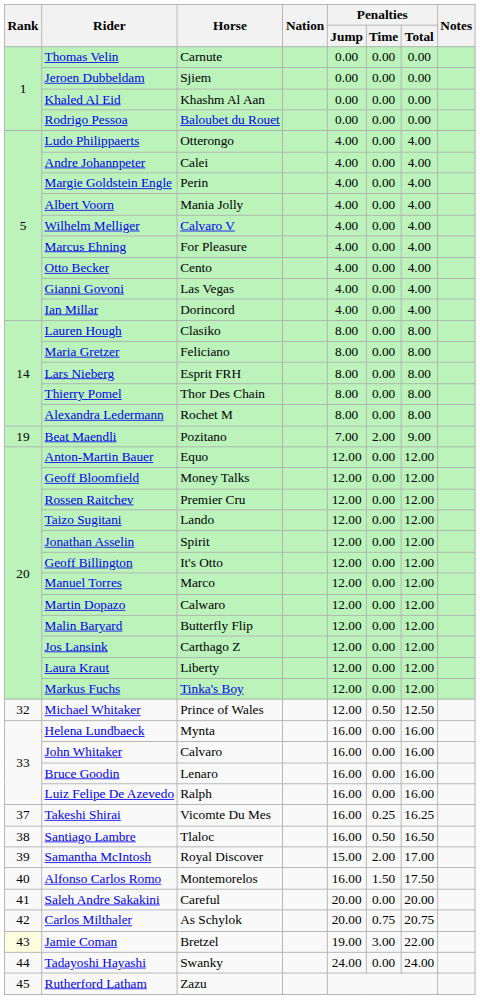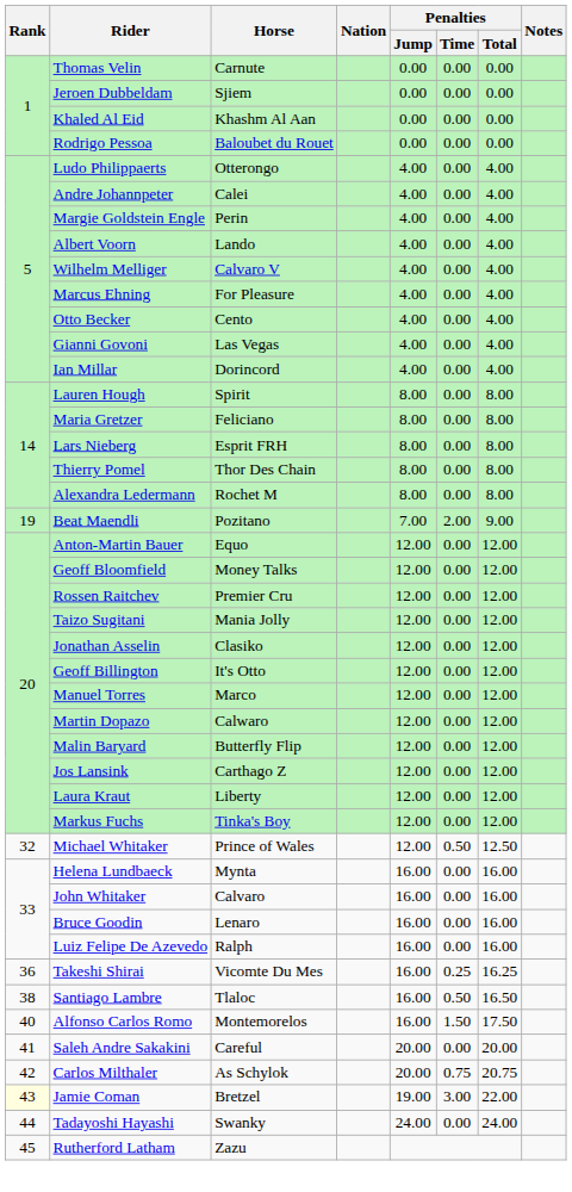 <table class="wikitable sortable" style="text-align:center">
 <tr>
 <th rowspan=2>Rank</th>
 <th rowspan=2>Rider</th>
 <th rowspan=2>Horse</th>
 <th rowspan=2>Nation</th>
 <th colspan=3>Penalties</th>
 <th rowspan=2>Notes</th>
 </tr>
 <tr>
 <th>Jump</th>
 <th>Time</th>
 <th>Total</th>
 </tr>
 <tr bgcolor=bbf3bb>
 <td rowspan="4">1</td>
 <td align="left"><a href='#'>Thomas Velin</a></td>
 <td align="left">Carnute</td>
 <td align=left></td>
 <td>0.00</td>
 <td>0.00</td>
 <td>0.00</td>
 <td></td>
 </tr>
 <tr bgcolor=bbf3bb>
 <td align="left"><a href='#'>Jeroen Dubbeldam</a></td>
 <td align=left>Sjiem</td>
 <td align=left></td>
 <td>0.00</td>
 <td>0.00</td>
 <td>0.00</td>
 <td></td>
 </tr>
 <tr bgcolor=bbf3bb>
 <td align="left"><a href='#'>Khaled Al Eid</a></td>
 <td align=left>Khashm Al Aan</td>
 <td align=left></td>
 <td>0.00</td>
 <td>0.00</td>
 <td>0.00</td>
 <td></td>
 </tr>
 <tr bgcolor=bbf3bb>
 <td align="left"><a href='#'>Rodrigo Pessoa</a></td>
 <td align="left"><a href='#'>Baloubet du Rouet</a></td>
 <td align=left></td>
 <td>0.00</td>
 <td>0.00</td>
 <td>0.00</td>
 <td></td>
 </tr>
 <tr bgcolor=bbf3bb>
 <td rowspan="9">5</td>
 <td align="left"><a href='#'>Ludo Philippaerts</a></td>
 <td align=left>Otterongo</td>
 <td align=left></td>
 <td>4.00</td>
 <td>0.00</td>
 <td>4.00</td>
 <td></td>
 </tr>
 <tr bgcolor=bbf3bb>
 <td align="left"><a href='#'>Andre Johannpeter</a></td>
 <td align=left>Calei</td>
 <td align=left></td>
 <td>4.00</td>
 <td>0.00</td>
 <td>4.00</td>
 <td></td>
 </tr>
 <tr bgcolor=bbf3bb>
 <td align="left"><a href='#'>Margie Goldstein Engle</a></td>
 <td align=left>Perin</td>
 <td align=left></td>
 <td>4.00</td>
 <td>0.00</td>
 <td>4.00</td>
 <td></td>
 </tr>
 <tr bgcolor=bbf3bb>
 <td align="left"><a href='#'>Albert Voorn</a></td>
-<td align=left>Mania Jolly</td>
+<td align=left>Lando</td>
 <td align="left"></td>
 <td>4.00</td>
 <td>0.00</td>
 <td>4.00</td>
 <td></td>
 </tr>
 <tr bgcolor=bbf3bb>
 <td align="left"><a href='#'>Wilhelm Melliger</a></td>
 <td align=left><a href='#'>Calvaro V</a></td>
 <td align="left"></td>
 <td>4.00</td>
 <td>0.00</td>
 <td>4.00</td>
 <td></td>
 </tr>
 <tr bgcolor=bbf3bb>
 <td align="left"><a href='#'>Marcus Ehning</a></td>
 <td align=left>For Pleasure</td>
 <td align=left></td>
 <td>4.00</td>
 <td>0.00</td>
 <td>4.00</td>
 <td></td>
 </tr>
 <tr bgcolor=bbf3bb>
 <td align="left"><a href='#'>Otto Becker</a></td>
 <td align=left>Cento</td>
 <td align=left></td>
 <td>4.00</td>
 <td>0.00</td>
 <td>4.00</td>
 <td></td>
 </tr>
 <tr bgcolor=bbf3bb>
 <td align="left"><a href='#'>Gianni Govoni</a></td>
 <td align=left>Las Vegas</td>
 <td align=left></td>
 <td>4.00</td>
 <td>0.00</td>
 <td>4.00</td>
 <td></td>
 </tr>
 <tr bgcolor=bbf3bb>
 <td align="left"><a href='#'>Ian Millar</a></td>
 <td align=left>Dorincord</td>
 <td align=left></td>
 <td>4.00</td>
 <td>0.00</td>
 <td>4.00</td>
 <td></td>
 </tr>
 <tr bgcolor=bbf3bb>
 <td rowspan="5">14</td>
 <td align="left"><a href='#'>Lauren Hough</a></td>
-<td align=left>Clasiko</td>
+<td align=left>Spirit</td>
 <td align=left></td>
 <td>8.00</td>
 <td>0.00</td>
 <td>8.00</td>
 <td></td>
 </tr>
 <tr bgcolor=bbf3bb>
 <td align="left"><a href='#'>Maria Gretzer</a></td>
 <td align=left>Feliciano</td>
 <td align=left></td>
 <td>8.00</td>
 <td>0.00</td>
 <td>8.00</td>
 <td></td>
 </tr>
 <tr bgcolor=bbf3bb>
 <td align="left"><a href='#'>Lars Nieberg</a></td>
 <td align=left>Esprit FRH</td>
 <td align=left></td>
 <td>8.00</td>
 <td>0.00</td>
 <td>8.00</td>
 <td></td>
 </tr>
 <tr bgcolor=bbf3bb>
 <td align="left"><a href='#'>Thierry Pomel</a></td>
 <td align=left>Thor Des Chain</td>
 <td align=left></td>
 <td>8.00</td>
 <td>0.00</td>
 <td>8.00</td>
 <td></td>
 </tr>
 <tr bgcolor=bbf3bb>
 <td align="left"><a href='#'>Alexandra Ledermann</a></td>
 <td align=left>Rochet M</td>
 <td align=left></td>
 <td>8.00</td>
 <td>0.00</td>
 <td>8.00</td>
 <td></td>
 </tr>
 <tr bgcolor=bbf3bb>
 <td>19</td>
 <td align="left"><a href='#'>Beat Maendli</a></td>
 <td align=left>Pozitano</td>
 <td align=left></td>
 <td>7.00</td>
 <td>2.00</td>
 <td>9.00</td>
 <td></td>
 </tr>
 <tr bgcolor=bbf3bb>
 <td rowspan="12">20</td>
 <td align="left"><a href='#'>Anton-Martin Bauer</a></td>
 <td align=left>Equo</td>
 <td align=left></td>
 <td>12.00</td>
 <td>0.00</td>
 <td>12.00</td>
 <td></td>
 </tr>
 <tr bgcolor=bbf3bb>
 <td align="left"><a href='#'>Geoff Bloomfield</a></td>
 <td align=left>Money Talks</td>
 <td align=left></td>
 <td>12.00</td>
 <td>0.00</td>
 <td>12.00</td>
 <td></td>
 </tr>
 <tr bgcolor=bbf3bb>
 <td align="left"><a href='#'>Rossen Raitchev</a></td>
 <td align=left>Premier Cru</td>
 <td align=left></td>
 <td>12.00</td>
 <td>0.00</td>
 <td>12.00</td>
 <td></td>
 </tr>
 <tr bgcolor=bbf3bb>
 <td align="left"><a href='#'>Taizo Sugitani</a></td>
-<td align=left>Lando</td>
+<td align=left>Mania Jolly</td>
 <td align=left></td>
 <td>12.00</td>
 <td>0.00</td>
 <td>12.00</td>
 <td></td>
 </tr>
 <tr bgcolor=bbf3bb>
 <td align="left"><a href='#'>Jonathan Asselin</a></td>
-<td align=left>Spirit</td>
+<td align=left>Clasiko</td>
 <td align=left></td>
 <td>12.00</td>
 <td>0.00</td>
 <td>12.00</td>
 <td></td>
 </tr>
 <tr bgcolor=bbf3bb>
 <td align="left"><a href='#'>Geoff Billington</a></td>
 <td align=left>It's Otto</td>
 <td align=left></td>
 <td>12.00</td>
 <td>0.00</td>
 <td>12.00</td>
 <td></td>
 </tr>
 <tr bgcolor=bbf3bb>
 <td align="left"><a href='#'>Manuel Torres</a></td>
 <td align=left>Marco</td>
 <td align=left></td>
 <td>12.00</td>
 <td>0.00</td>
 <td>12.00</td>
 <td></td>
 </tr>
 <tr bgcolor=bbf3bb>
 <td align="left"><a href='#'>Martin Dopazo</a></td>
 <td align=left>Calwaro</td>
 <td align=left></td>
 <td>12.00</td>
 <td>0.00</td>
 <td>12.00</td>
 <td></td>
 </tr>
 <tr bgcolor=bbf3bb>
 <td align="left"><a href='#'>Malin Baryard</a></td>
 <td align=left>Butterfly Flip</td>
 <td align=left></td>
 <td>12.00</td>
 <td>0.00</td>
 <td>12.00</td>
 <td></td>
 </tr>
 <tr bgcolor=bbf3bb>
 <td align="left"><a href='#'>Jos Lansink</a></td>
 <td align=left>Carthago Z</td>
 <td align=left></td>
 <td>12.00</td>
 <td>0.00</td>
 <td>12.00</td>
 <td></td>
 </tr>
 <tr bgcolor=bbf3bb>
 <td align="left"><a href='#'>Laura Kraut</a></td>
 <td align=left>Liberty</td>
 <td align=left></td>
 <td>12.00</td>
 <td>0.00</td>
 <td>12.00</td>
 <td></td>
 </tr>
 <tr bgcolor=bbf3bb>
 <td align="left"><a href='#'>Markus Fuchs</a></td>
 <td align=left><a href='#'>Tinka's Boy</a></td>
 <td align="left"></td>
 <td>12.00</td>
 <td>0.00</td>
 <td>12.00</td>
 <td></td>
 </tr>
 <tr>
 <td>32</td>
 <td align="left"><a href='#'>Michael Whitaker</a></td>
 <td align=left>Prince of Wales</td>
 <td align=left></td>
 <td>12.00</td>
 <td>0.50</td>
 <td>12.50</td>
 <td></td>
 </tr>
 <tr>
 <td rowspan="4">33</td>
 <td align="left"><a href='#'>Helena Lundbaeck</a></td>
 <td align=left>Mynta</td>
 <td align=left></td>
 <td>16.00</td>
 <td>0.00</td>
 <td>16.00</td>
 <td></td>
 </tr>
 <tr>
 <td align="left"><a href='#'>John Whitaker</a></td>
 <td align=left>Calvaro</td>
 <td align=left></td>
 <td>16.00</td>
 <td>0.00</td>
 <td>16.00</td>
 <td></td>
 </tr>
 <tr>
 <td align="left"><a href='#'>Bruce Goodin</a></td>
 <td align=left>Lenaro</td>
 <td align=left></td>
 <td>16.00</td>
 <td>0.00</td>
 <td>16.00</td>
 <td></td>
 </tr>
 <tr>
 <td align="left"><a href='#'>Luiz Felipe De Azevedo</a></td>
 <td align=left>Ralph</td>
 <td align=left></td>
 <td>16.00</td>
 <td>0.00</td>
 <td>16.00</td>
 <td></td>
 </tr>
 <tr>
-<td>37</td>
+<td>36</td>
 <td align="left"><a href='#'>Takeshi Shirai</a></td>
 <td align=left>Vicomte Du Mes</td>
 <td align=left></td>
 <td>16.00</td>
 <td>0.25</td>
 <td>16.25</td>
 <td></td>
 </tr>
 <tr>
 <td>38</td>
 <td align="left"><a href='#'>Santiago Lambre</a></td>
 <td align=left>Tlaloc</td>
 <td align=left></td>
 <td>16.00</td>
 <td>0.50</td>
 <td>16.50</td>
-<td></td>
-</tr>
-<tr>
-<td>39</td>
-<td align="left"><a href='#'>Samantha McIntosh</a></td>
-<td align=left>Royal Discover</td>
-<td align=left></td>
-<td>15.00</td>
-<td>2.00</td>
-<td>17.00</td>
 <td></td>
 </tr>
 <tr>
 <td>40</td>
 <td align="left"><a href='#'>Alfonso Carlos Romo</a></td>
 <td align=left>Montemorelos</td>
 <td align=left></td>
 <td>16.00</td>
 <td>1.50</td>
 <td>17.50</td>
 <td></td>
 </tr>
 <tr>
 <td>41</td>
 <td align="left"><a href='#'>Saleh Andre Sakakini</a></td>
 <td align=left>Careful</td>
 <td align=left></td>
 <td>20.00</td>
 <td>0.00</td>
 <td>20.00</td>
 <td></td>
 </tr>
 <tr>
 <td>42</td>
 <td align="left"><a href='#'>Carlos Milthaler</a></td>
 <td align=left>As Schylok</td>
 <td align=left></td>
 <td>20.00</td>
 <td>0.75</td>
 <td>20.75</td>
 <td></td>
 </tr>
 <tr>
 <td style="background: lightyellow;">43</td>
 <td align="left"><a href='#'>Jamie Coman</a></td>
 <td align=left>Bretzel</td>
 <td align=left></td>
 <td>19.00</td>
 <td>3.00</td>
 <td>22.00</td>
 <td></td>
 </tr>
 <tr>
 <td>44</td>
 <td align="left"><a href='#'>Tadayoshi Hayashi</a></td>
 <td align=left>Swanky</td>
 <td align=left></td>
 <td>24.00</td>
 <td>0.00</td>
 <td>24.00</td>
 <td></td>
 </tr>
 <tr>
 <td>45</td>
 <td align="left"><a href='#'>Rutherford Latham</a></td>
 <td align=left>Zazu</td>
 <td align=left></td>
 <td colspan=3 data-sort-value=99.99></td>
 <td></td>
 </tr>
 </table>
